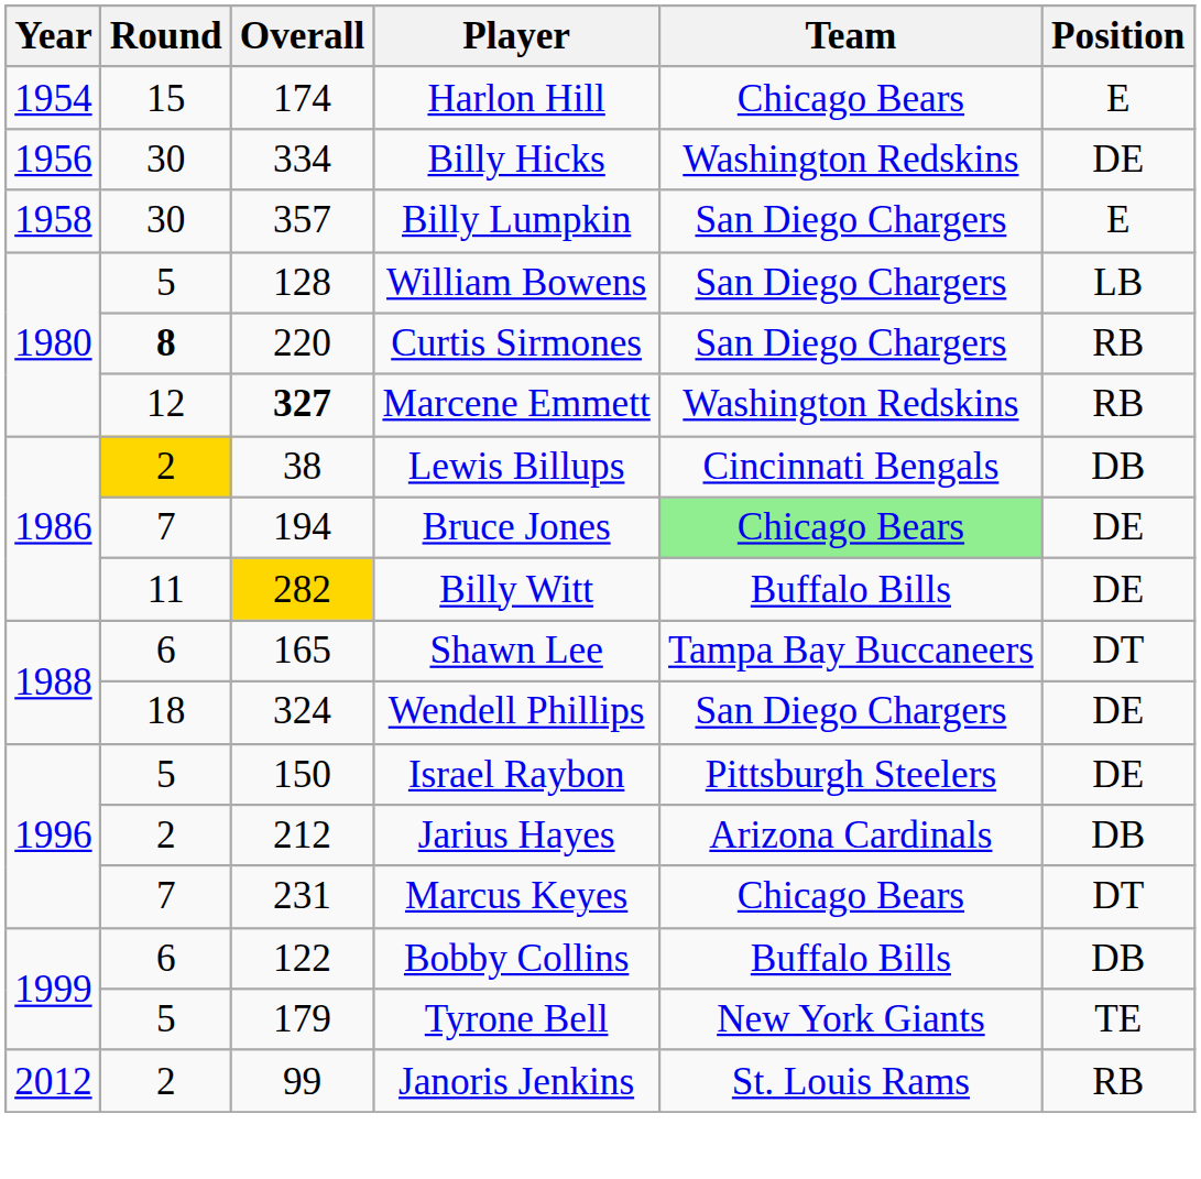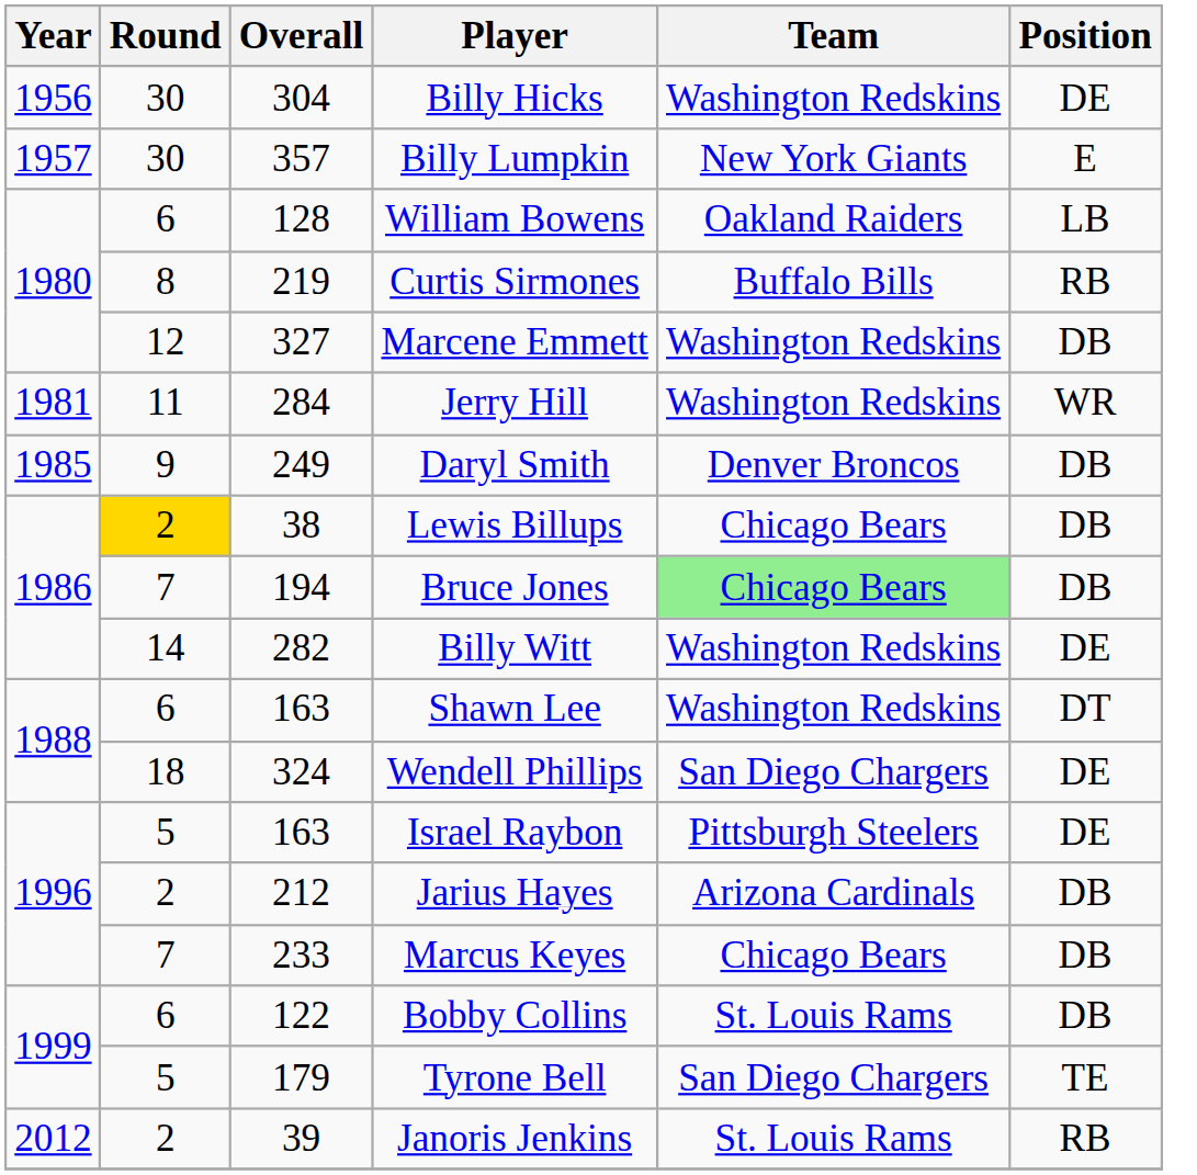 <table class="wikitable sortable" style="text-align: center;">
 <tr>
 <th>Year</th>
 <th>Round</th>
 <th>Overall</th>
 <th>Player</th>
 <th>Team</th>
 <th>Position</th>
 </tr>
 <tr>
-<td><a href='#'>1954</a></td>
-<td>15</td>
-<td>174</td>
-<td><a href='#'>Harlon Hill</a></td>
-<td><a href='#'>Chicago Bears</a></td>
-<td>E</td>
-</tr>
-<tr>
 <td><a href='#'>1956</a></td>
 <td>30</td>
-<td>334</td>
+<td>304</td>
 <td><a href='#'>Billy Hicks</a></td>
 <td><a href='#'>Washington Redskins</a></td>
 <td>DE</td>
 </tr>
 <tr>
-<td><a href='#'>1958</a></td>
+<td><a href='#'>1957</a></td>
 <td>30</td>
 <td>357</td>
 <td><a href='#'>Billy Lumpkin</a></td>
-<td><a href='#'>San Diego Chargers</a></td>
+<td><a href='#'>New York Giants</a></td>
 <td>E</td>
 </tr>
 <tr>
 <td rowspan="3"><a href='#'>1980</a></td>
-<td>5</td>
+<td>6</td>
 <td>128</td>
 <td><a href='#'>William Bowens</a></td>
-<td><a href='#'>San Diego Chargers</a></td>
+<td><a href='#'>Oakland Raiders</a></td>
 <td>LB</td>
 </tr>
 <tr>
-<td><strong>8</strong></td>
-<td>220</td>
+<td>8</td>
+<td>219</td>
 <td><a href='#'>Curtis Sirmones</a></td>
-<td><a href='#'>San Diego Chargers</a></td>
+<td><a href='#'>Buffalo Bills</a></td>
 <td>RB</td>
 </tr>
 <tr>
 <td>12</td>
-<td><strong>327</strong></td>
+<td>327</td>
 <td><a href='#'>Marcene Emmett</a></td>
 <td><a href='#'>Washington Redskins</a></td>
-<td>RB</td>
+<td>DB</td>
+</tr>
+<tr>
+<td><a href='#'>1981</a></td>
+<td>11</td>
+<td>284</td>
+<td><a href='#'>Jerry Hill</a></td>
+<td><a href='#'>Washington Redskins</a></td>
+<td>WR</td>
+</tr>
+<tr>
+<td><a href='#'>1985</a></td>
+<td>9</td>
+<td>249</td>
+<td><a href='#'>Daryl Smith</a></td>
+<td><a href='#'>Denver Broncos</a></td>
+<td>DB</td>
 </tr>
 <tr>
 <td rowspan="3"><a href='#'>1986</a></td>
 <td style="background: gold;">2</td>
 <td>38</td>
 <td><a href='#'>Lewis Billups</a></td>
-<td><a href='#'>Cincinnati Bengals</a></td>
+<td><a href='#'>Chicago Bears</a></td>
 <td>DB</td>
 </tr>
 <tr>
 <td>7</td>
 <td>194</td>
 <td><a href='#'>Bruce Jones</a></td>
 <td style="background: lightgreen;"><a href='#'>Chicago Bears</a></td>
-<td>DE</td>
+<td>DB</td>
 </tr>
 <tr>
-<td>11</td>
-<td style="background: gold;">282</td>
+<td>14</td>
+<td>282</td>
 <td><a href='#'>Billy Witt</a></td>
-<td><a href='#'>Buffalo Bills</a></td>
+<td><a href='#'>Washington Redskins</a></td>
 <td>DE</td>
 </tr>
 <tr>
 <td rowspan="2"><a href='#'>1988</a></td>
 <td>6</td>
-<td>165</td>
+<td>163</td>
 <td><a href='#'>Shawn Lee</a></td>
-<td><a href='#'>Tampa Bay Buccaneers</a></td>
+<td><a href='#'>Washington Redskins</a></td>
 <td>DT</td>
 </tr>
 <tr>
 <td>18</td>
 <td>324</td>
 <td><a href='#'>Wendell Phillips</a></td>
 <td><a href='#'>San Diego Chargers</a></td>
 <td>DE</td>
 </tr>
 <tr>
 <td rowspan="3"><a href='#'>1996</a></td>
 <td>5</td>
-<td>150</td>
+<td>163</td>
 <td><a href='#'>Israel Raybon</a></td>
 <td><a href='#'>Pittsburgh Steelers</a></td>
 <td>DE</td>
 </tr>
 <tr>
 <td>2</td>
 <td>212</td>
 <td><a href='#'>Jarius Hayes</a></td>
 <td><a href='#'>Arizona Cardinals</a></td>
 <td>DB</td>
 </tr>
 <tr>
 <td>7</td>
-<td>231</td>
+<td>233</td>
 <td><a href='#'>Marcus Keyes</a></td>
 <td><a href='#'>Chicago Bears</a></td>
-<td>DT</td>
+<td>DB</td>
 </tr>
 <tr>
 <td rowspan="2"><a href='#'>1999</a></td>
 <td>6</td>
 <td>122</td>
 <td><a href='#'>Bobby Collins</a></td>
-<td><a href='#'>Buffalo Bills</a></td>
+<td><a href='#'>St. Louis Rams</a></td>
 <td>DB</td>
 </tr>
 <tr>
 <td>5</td>
 <td>179</td>
 <td><a href='#'>Tyrone Bell</a></td>
-<td><a href='#'>New York Giants</a></td>
+<td><a href='#'>San Diego Chargers</a></td>
 <td>TE</td>
 </tr>
 <tr>
 <td><a href='#'>2012</a></td>
 <td>2</td>
-<td>99</td>
+<td>39</td>
 <td><a href='#'>Janoris Jenkins</a></td>
 <td><a href='#'>St. Louis Rams</a></td>
 <td>RB</td>
 </tr>
 <tr>
 </tr>
 </table>
